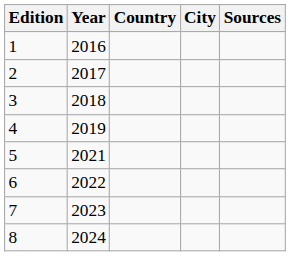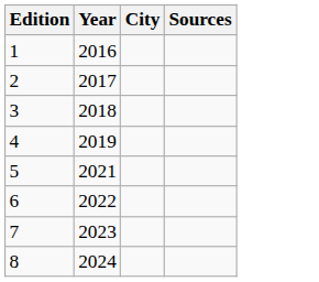 <table class="wikitable sortable">
 <tr>
 <th>Edition</th>
 <th>Year</th>
-<th>Country</th>
 <th>City</th>
 <th>Sources</th>
 </tr>
 <tr>
 <td>1</td>
 <td>2016</td>
 <td></td>
 <td></td>
-<td></td>
 </tr>
 <tr>
 <td>2</td>
 <td>2017</td>
-<td></td>
 <td></td>
 <td></td>
 </tr>
 <tr>
 <td>3</td>
 <td>2018</td>
 <td></td>
 <td></td>
-<td></td>
 </tr>
 <tr>
 <td>4</td>
 <td>2019</td>
-<td></td>
 <td></td>
 <td></td>
 </tr>
 <tr>
 <td>5</td>
 <td>2021</td>
 <td></td>
 <td></td>
-<td></td>
 </tr>
 <tr>
 <td>6</td>
 <td>2022</td>
-<td></td>
 <td></td>
 <td></td>
 </tr>
 <tr>
 <td>7</td>
 <td>2023</td>
 <td></td>
 <td></td>
-<td></td>
 </tr>
 <tr>
 <td>8</td>
 <td>2024</td>
 <td></td>
 <td></td>
-<td></td>
 </tr>
 </table>
